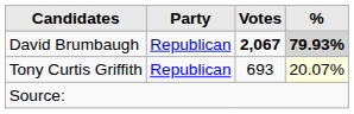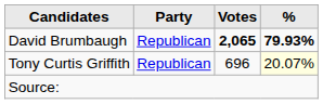 <table class=wikitable style="font-size:95%; text-align:right;">
 <tr>
 <th style="background-color:#E9E9E9" align=center>Candidates</th>
 <th style="background-color:#E9E9E9" align=center>Party</th>
 <th style="background-color:#E9E9E9" align=center>Votes</th>
 <th style="background-color:#E9E9E9" align=center>%</th>
 </tr>
 <tr>
 <td align=left>David Brumbaugh</td>
 <td align=center><a href='#'>Republican</a></td>
-<td align=center><strong>2,067</strong></td>
-<td align=center style="background: lightgrey;"><strong>79.93%</strong></td>
+<td align=center><strong>2,065</strong></td>
+<td align=center><strong>79.93%</strong></td>
 </tr>
 <tr>
 <td align=left>Tony Curtis Griffith</td>
 <td align=center><a href='#'>Republican</a></td>
-<td align=center>693</td>
+<td align=center>696</td>
 <td align=center style="background: lightyellow;">20.07%</td>
 </tr>
 <tr>
 <td align="left" colspan=6>Source:  </td>
 </tr>
 </table>
